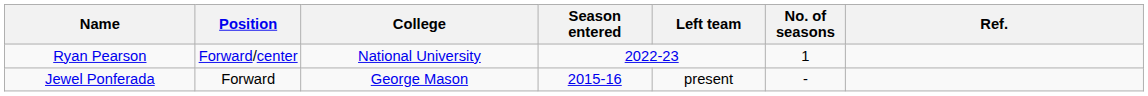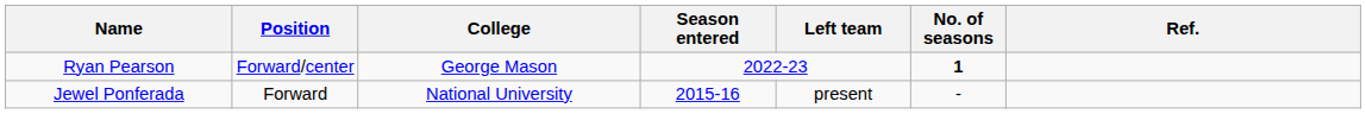 <table class="wikitable sortable" style="text-align:center" width="98%">
 <tr>
 <th style="width:200px;">Name</th>
 <th style="width:7%;"><a href='#'>Position</a></th>
 <th style="width:250px;">College</th>
 <th style="width:10%;">Season entered</th>
 <th style="width:10%;">Left team</th>
 <th style="width:7%;">No. of seasons</th>
 <th class=unsortable>Ref.</th>
 </tr>
 <tr>
 <td><a href='#'>Ryan Pearson</a></td>
 <td><a href='#'>Forward</a>/<a href='#'>center</a></td>
-<td><a href='#'>National University</a></td>
+<td><a href='#'>George Mason</a></td>
 <td colspan="2"><a href='#'>2022-23</a></td>
-<td>1</td>
+<td><strong>1</strong></td>
 <td></td>
 </tr>
 <tr>
 <td><a href='#'>Jewel Ponferada</a></td>
 <td>Forward</td>
-<td><a href='#'>George Mason</a></td>
+<td><a href='#'>National University</a></td>
 <td><a href='#'>2015-16</a></td>
 <td>present</td>
 <td>-</td>
 <td></td>
 </tr>
 </table>
